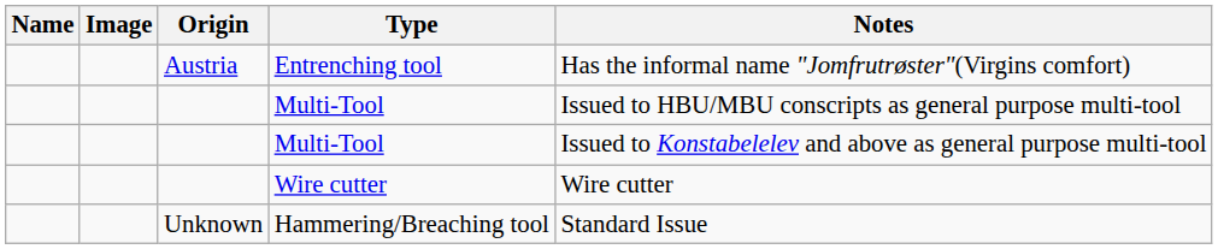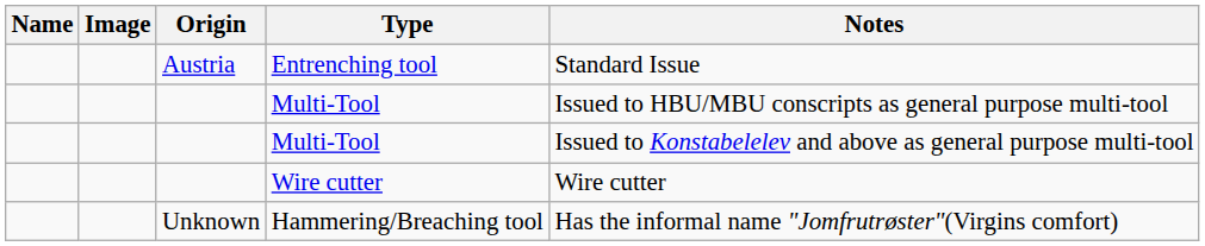 <table class="wikitable">
 <tr>
 <th>Name</th>
 <th>Image</th>
 <th>Origin</th>
 <th>Type</th>
 <th>Notes</th>
 </tr>
 <tr>
 <td></td>
 <td></td>
 <td> <a href='#'>Austria</a></td>
 <td><a href='#'>Entrenching tool</a></td>
-<td>Has the informal name <em>"Jomfrutrøster"</em>(Virgins comfort)</td>
+<td>Standard Issue</td>
 </tr>
 <tr>
 <td></td>
 <td></td>
 <td></td>
 <td><a href='#'>Multi-Tool</a></td>
 <td>Issued to HBU/MBU conscripts as general purpose multi-tool</td>
 </tr>
 <tr>
 <td></td>
 <td></td>
 <td></td>
 <td><a href='#'>Multi-Tool</a></td>
 <td>Issued to <em><a href='#'>Konstabelelev</a></em> and above as general purpose multi-tool</td>
 </tr>
 <tr>
 <td></td>
 <td></td>
 <td></td>
 <td><a href='#'>Wire cutter</a></td>
 <td>Wire cutter</td>
 </tr>
 <tr>
 <td></td>
 <td></td>
 <td>Unknown</td>
 <td>Hammering/Breaching tool</td>
-<td>Standard Issue</td>
+<td>Has the informal name <em>"Jomfrutrøster"</em>(Virgins comfort)</td>
 </tr>
 </table>
